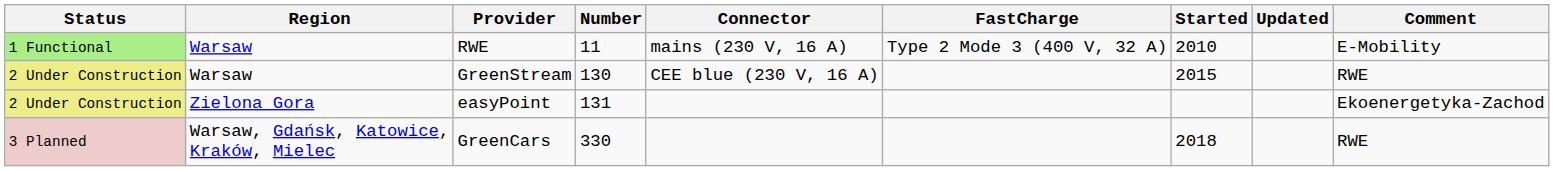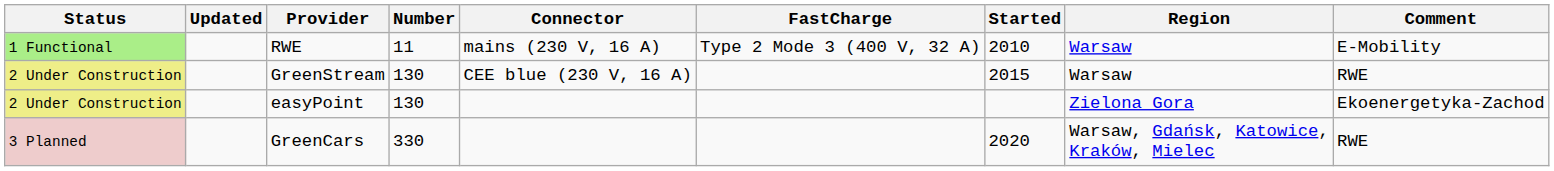 <table class="wikitable sortable" style="clear:both;">
 <tr>
 <th>Status</th>
-<th>Region</th>
+<th>Updated</th>
 <th>Provider</th>
 <th>Number</th>
 <th>Connector</th>
 <th>FastCharge</th>
 <th>Started</th>
-<th>Updated</th>
+<th>Region</th>
 <th>Comment</th>
 </tr>
 <tr>
 <td style="background: #AE8"><small>1 Functional</small></td>
-<td><a href='#'>Warsaw</a></td>
+<td></td>
 <td>RWE</td>
 <td>11</td>
 <td>mains (230 V, 16 A)</td>
 <td>Type 2 Mode 3 (400 V, 32 A)</td>
 <td>2010</td>
-<td></td>
+<td><a href='#'>Warsaw</a></td>
 <td>E-Mobility</td>
 </tr>
 <tr>
 <td style="background: #EE8"><small>2 Under Construction</small></td>
-<td>Warsaw</td>
+<td></td>
 <td>GreenStream</td>
 <td>130</td>
 <td>CEE blue (230 V, 16 A) </td>
 <td></td>
 <td>2015</td>
-<td></td>
+<td>Warsaw</td>
 <td>RWE</td>
 </tr>
 <tr>
 <td style="background: #EE8"><small>2 Under Construction</small></td>
-<td><a href='#'>Zielona Gora</a></td>
+<td></td>
 <td>easyPoint</td>
-<td>131</td>
+<td>130</td>
 <td></td>
 <td></td>
 <td></td>
-<td></td>
+<td><a href='#'>Zielona Gora</a></td>
 <td>Ekoenergetyka-Zachod</td>
 </tr>
 <tr>
 <td style="background: #ECC"><small>3 Planned</small></td>
-<td>Warsaw, <a href='#'>Gdańsk</a>, <a href='#'>Katowice</a>, <br> <a href='#'>Kraków</a>, <a href='#'>Mielec</a></td>
+<td></td>
 <td>GreenCars</td>
 <td>330</td>
 <td></td>
 <td></td>
-<td>2018</td>
-<td></td>
+<td>2020</td>
+<td>Warsaw, <a href='#'>Gdańsk</a>, <a href='#'>Katowice</a>, <br> <a href='#'>Kraków</a>, <a href='#'>Mielec</a></td>
 <td>RWE</td>
 </tr>
 </table>
